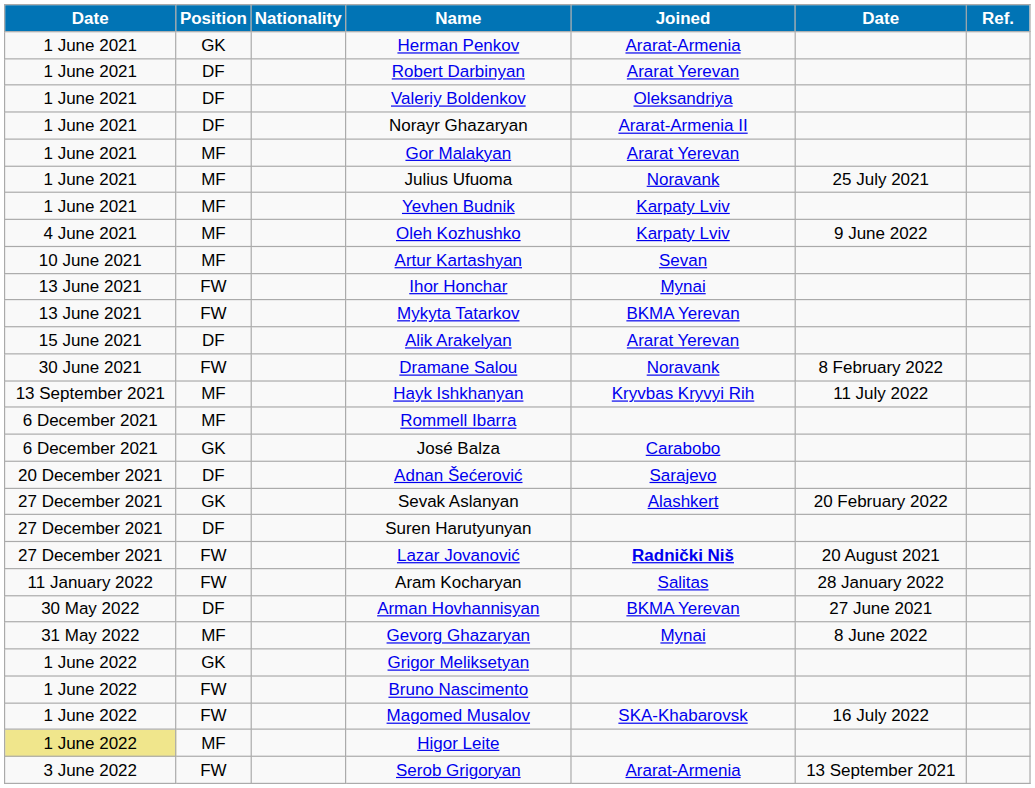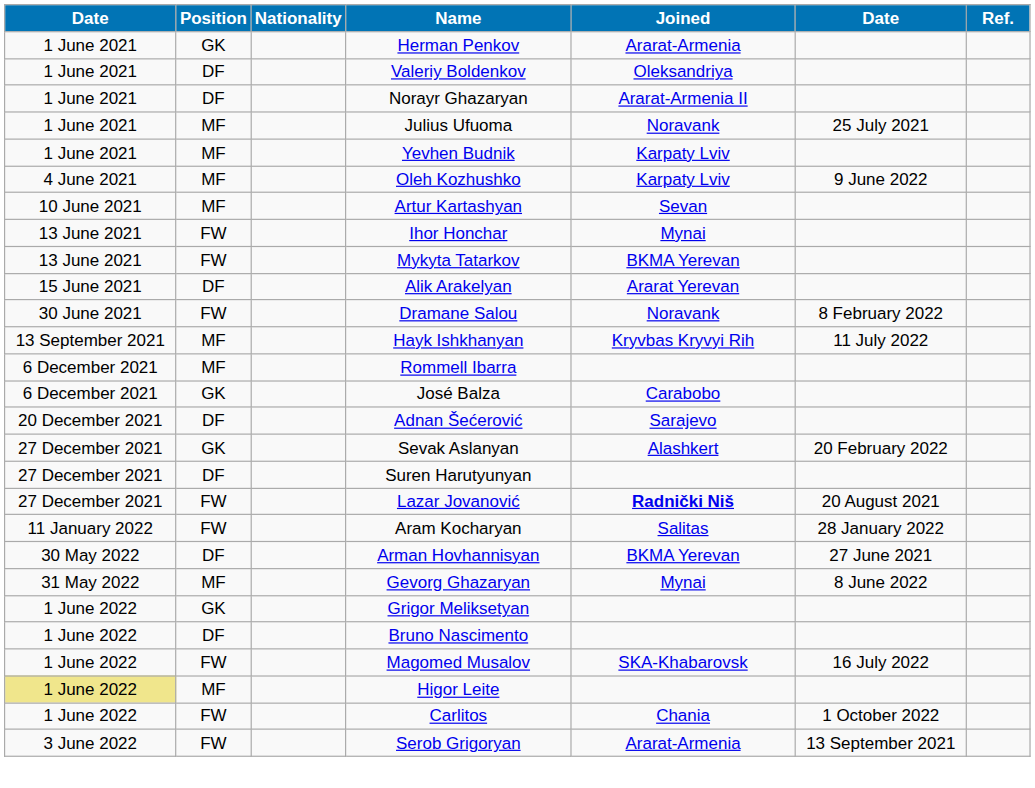 <table class="wikitable"  style="text-align:center; font-size:90%; ">
 <tr>
 <th style="background:#0174B5; color:#FFFFFF; width:150px;">Date</th>
 <th style="background:#0174B5; color:#FFFFFF; width:50px;">Position</th>
 <th style="background:#0174B5; color:#FFFFFF; width:50px;">Nationality</th>
 <th style="background:#0174B5; color:#FFFFFF; width:200px;">Name</th>
 <th style="background:#0174B5; color:#FFFFFF; width:200px;">Joined</th>
 <th style="background:#0174B5; color:#FFFFFF; width:150px;">Date</th>
 <th style="background:#0174B5; color:#FFFFFF; width:50px;">Ref.</th>
 </tr>
 <tr>
 <td>1 June 2021</td>
 <td>GK</td>
 <td></td>
 <td><a href='#'>Herman Penkov</a></td>
 <td><a href='#'>Ararat-Armenia</a></td>
 <td></td>
 <td></td>
 </tr>
 <tr>
 <td>1 June 2021</td>
 <td>DF</td>
 <td></td>
-<td><a href='#'>Robert Darbinyan</a></td>
-<td><a href='#'>Ararat Yerevan</a></td>
-<td></td>
-<td></td>
-</tr>
-<tr>
-<td>1 June 2021</td>
-<td>DF</td>
-<td></td>
 <td><a href='#'>Valeriy Boldenkov</a></td>
 <td><a href='#'>Oleksandriya</a></td>
 <td></td>
 <td></td>
 </tr>
 <tr>
 <td>1 June 2021</td>
 <td>DF</td>
 <td></td>
 <td>Norayr Ghazaryan</td>
 <td><a href='#'>Ararat-Armenia II</a></td>
-<td></td>
-<td></td>
-</tr>
-<tr>
-<td>1 June 2021</td>
-<td>MF</td>
-<td></td>
-<td><a href='#'>Gor Malakyan</a></td>
-<td><a href='#'>Ararat Yerevan</a></td>
 <td></td>
 <td></td>
 </tr>
 <tr>
 <td>1 June 2021</td>
 <td>MF</td>
 <td></td>
 <td>Julius Ufuoma</td>
 <td><a href='#'>Noravank</a></td>
 <td>25 July 2021</td>
 <td></td>
 </tr>
 <tr>
 <td>1 June 2021</td>
 <td>MF</td>
 <td></td>
 <td><a href='#'>Yevhen Budnik</a></td>
 <td><a href='#'>Karpaty Lviv</a></td>
 <td></td>
 <td></td>
 </tr>
 <tr>
 <td>4 June 2021</td>
 <td>MF</td>
 <td></td>
 <td><a href='#'>Oleh Kozhushko</a></td>
 <td><a href='#'>Karpaty Lviv</a></td>
 <td>9 June 2022</td>
 <td></td>
 </tr>
 <tr>
 <td>10 June 2021</td>
 <td>MF</td>
 <td></td>
 <td><a href='#'>Artur Kartashyan</a></td>
 <td><a href='#'>Sevan</a></td>
 <td></td>
 <td></td>
 </tr>
 <tr>
 <td>13 June 2021</td>
 <td>FW</td>
 <td></td>
 <td><a href='#'>Ihor Honchar</a></td>
 <td><a href='#'>Mynai</a></td>
 <td></td>
 <td></td>
 </tr>
 <tr>
 <td>13 June 2021</td>
 <td>FW</td>
 <td></td>
 <td><a href='#'>Mykyta Tatarkov</a></td>
 <td><a href='#'>BKMA Yerevan</a></td>
 <td></td>
 <td></td>
 </tr>
 <tr>
 <td>15 June 2021</td>
 <td>DF</td>
 <td></td>
 <td><a href='#'>Alik Arakelyan</a></td>
 <td><a href='#'>Ararat Yerevan</a></td>
 <td></td>
 <td></td>
 </tr>
 <tr>
 <td>30 June 2021</td>
 <td>FW</td>
 <td></td>
 <td><a href='#'>Dramane Salou</a></td>
 <td><a href='#'>Noravank</a></td>
 <td>8 February 2022</td>
 <td></td>
 </tr>
 <tr>
 <td>13 September 2021</td>
 <td>MF</td>
 <td></td>
 <td><a href='#'>Hayk Ishkhanyan</a></td>
 <td><a href='#'>Kryvbas Kryvyi Rih</a></td>
 <td>11 July 2022</td>
 <td></td>
 </tr>
 <tr>
 <td>6 December 2021</td>
 <td>MF</td>
 <td></td>
 <td><a href='#'>Rommell Ibarra</a></td>
 <td></td>
 <td></td>
 <td></td>
 </tr>
 <tr>
 <td>6 December 2021</td>
 <td>GK</td>
 <td></td>
 <td>José Balza</td>
 <td><a href='#'>Carabobo</a></td>
 <td></td>
 <td></td>
 </tr>
 <tr>
 <td>20 December 2021</td>
 <td>DF</td>
 <td></td>
 <td><a href='#'>Adnan Šećerović</a></td>
 <td><a href='#'>Sarajevo</a></td>
 <td></td>
 <td></td>
 </tr>
 <tr>
 <td>27 December 2021</td>
 <td>GK</td>
 <td></td>
 <td>Sevak Aslanyan</td>
 <td><a href='#'>Alashkert</a></td>
 <td>20 February 2022</td>
 <td></td>
 </tr>
 <tr>
 <td>27 December 2021</td>
 <td>DF</td>
 <td></td>
 <td>Suren Harutyunyan</td>
 <td></td>
 <td></td>
 <td></td>
 </tr>
 <tr>
 <td>27 December 2021</td>
 <td>FW</td>
 <td></td>
 <td><a href='#'>Lazar Jovanović</a></td>
 <td><strong><a href='#'>Radnički Niš</a></strong></td>
 <td>20 August 2021</td>
 <td></td>
 </tr>
 <tr>
 <td>11 January 2022</td>
 <td>FW</td>
 <td></td>
 <td>Aram Kocharyan</td>
 <td><a href='#'>Salitas</a></td>
 <td>28 January 2022</td>
 <td></td>
 </tr>
 <tr>
 <td>30 May 2022</td>
 <td>DF</td>
 <td></td>
 <td><a href='#'>Arman Hovhannisyan</a></td>
 <td><a href='#'>BKMA Yerevan</a></td>
 <td>27 June 2021</td>
 <td></td>
 </tr>
 <tr>
 <td>31 May 2022</td>
 <td>MF</td>
 <td></td>
 <td><a href='#'>Gevorg Ghazaryan</a></td>
 <td><a href='#'>Mynai</a></td>
 <td>8 June 2022</td>
 <td></td>
 </tr>
 <tr>
 <td>1 June 2022</td>
 <td>GK</td>
 <td></td>
 <td><a href='#'>Grigor Meliksetyan</a></td>
 <td></td>
 <td></td>
 <td></td>
 </tr>
 <tr>
 <td>1 June 2022</td>
-<td>FW</td>
+<td>DF</td>
 <td></td>
 <td><a href='#'>Bruno Nascimento</a></td>
 <td></td>
 <td></td>
 <td></td>
 </tr>
 <tr>
 <td>1 June 2022</td>
 <td>FW</td>
 <td></td>
 <td><a href='#'>Magomed Musalov</a></td>
 <td><a href='#'>SKA-Khabarovsk</a></td>
 <td>16 July 2022</td>
 <td></td>
 </tr>
 <tr>
 <td style="background: khaki;">1 June 2022</td>
 <td>MF</td>
 <td></td>
 <td><a href='#'>Higor Leite</a></td>
 <td></td>
 <td></td>
 <td></td>
 </tr>
 <tr>
+<td>1 June 2022</td>
+<td>FW</td>
+<td></td>
+<td><a href='#'>Carlitos</a></td>
+<td><a href='#'>Chania</a></td>
+<td>1 October 2022</td>
+<td></td>
+</tr>
+<tr>
 <td>3 June 2022</td>
 <td>FW</td>
 <td></td>
 <td><a href='#'>Serob Grigoryan</a></td>
 <td><a href='#'>Ararat-Armenia</a></td>
 <td>13 September 2021</td>
 <td></td>
 </tr>
 </table>
